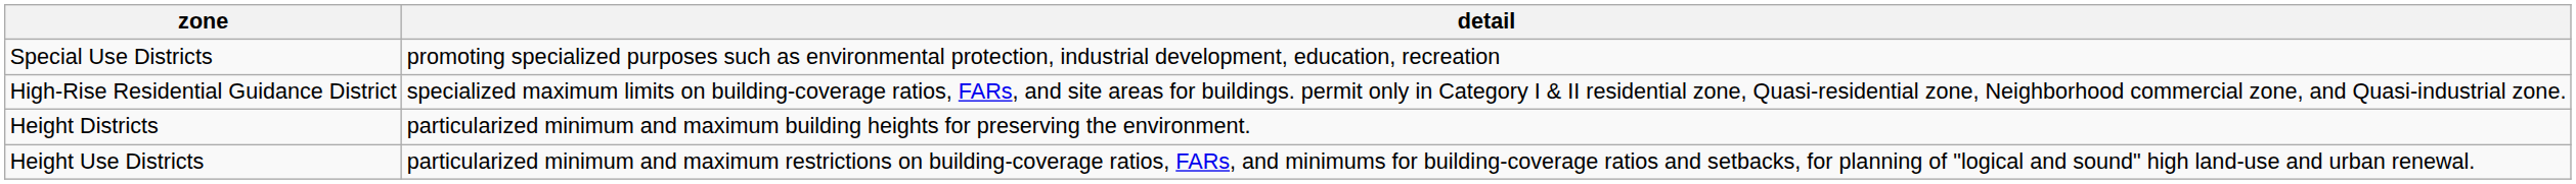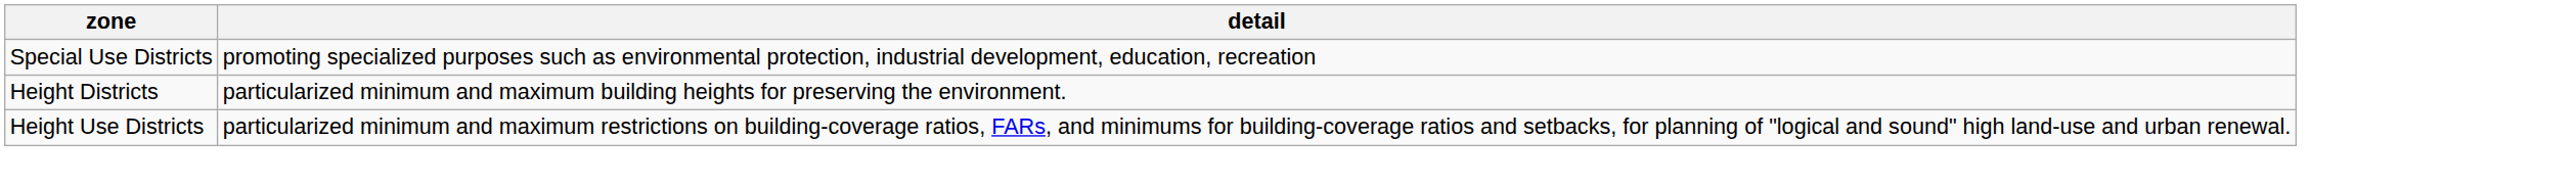 <table class="wikitable">
 <tr>
 <th>zone</th>
 <th>detail</th>
 </tr>
 <tr>
 <td>Special Use Districts</td>
 <td>promoting specialized purposes such as environmental protection, industrial development, education, recreation</td>
 </tr>
 <tr>
-<td>High-Rise Residential Guidance District</td>
-<td>specialized maximum limits on building-coverage ratios, <a href='#'>FARs</a>, and site areas for buildings. permit only in Category I & II residential zone, Quasi-residential zone, Neighborhood commercial zone, and Quasi-industrial zone.</td>
-</tr>
-<tr>
 <td>Height Districts</td>
 <td>particularized minimum and maximum building heights for preserving the environment.</td>
 </tr>
 <tr>
 <td>Height Use Districts</td>
 <td>particularized minimum and maximum restrictions on building-coverage ratios, <a href='#'>FARs</a>, and minimums for building-coverage ratios and setbacks, for planning of "logical and sound" high land-use and urban renewal.</td>
 </tr>
 </table>
